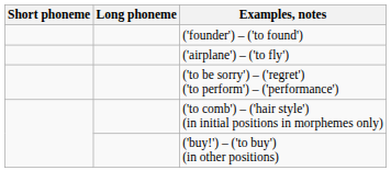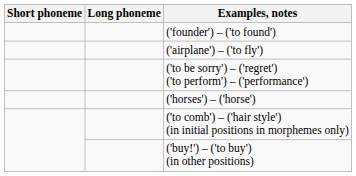 <table class="wikitable">
 <tr>
 <th>Short phoneme</th>
 <th>Long phoneme</th>
 <th>Examples, notes</th>
 </tr>
 <tr>
 <td style="text-align: center;"></td>
 <td style="text-align: center;"></td>
 <td> ('founder') –  ('to found')</td>
 </tr>
 <tr>
 <td style="text-align: center;"></td>
 <td style="text-align: center;"></td>
 <td> ('airplane') –  ('to fly')</td>
 </tr>
 <tr>
 <td style="text-align: center;"></td>
 <td style="text-align: center;"></td>
 <td> ('to be sorry') –  ('regret')<br> ('to perform') –  ('performance')</td>
 </tr>
 <tr>
+<td style="text-align: center;"></td>
+<td style="text-align: center;"></td>
+<td> ('horses') –  ('horse')</td>
+</tr>
+<tr>
 <td style="text-align: center;" rowspan="2"></td>
 <td style="text-align: center;"></td>
 <td> ('to comb') –  ('hair style') <br>(in initial positions in morphemes only)</td>
 </tr>
 <tr>
 <td style="text-align: center;"></td>
 <td> ('buy!') –  ('to buy')<br> (in other positions)</td>
 </tr>
 </table>
